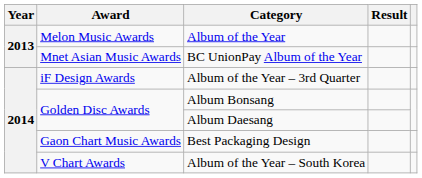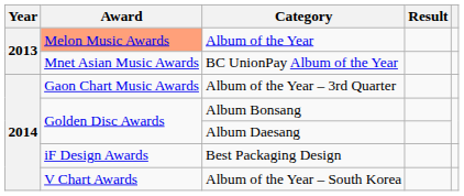 <table class="wikitable plainrowheaders">
 <tr>
 <th>Year</th>
 <th>Award</th>
 <th>Category</th>
 <th>Result</th>
 <th class="unsortable"></th>
 </tr>
 <tr>
 <th scope="row" rowspan="2">2013</th>
-<td><a href='#'>Melon Music Awards</a></td>
+<td style="background: lightsalmon;"><a href='#'>Melon Music Awards</a></td>
 <td><a href='#'>Album of the Year</a></td>
 <td></td>
 <td style="text-align:center"></td>
 </tr>
 <tr>
 <td><a href='#'>Mnet Asian Music Awards</a></td>
 <td>BC UnionPay <a href='#'>Album of the Year</a></td>
 <td></td>
 <td style="text-align:center"></td>
 </tr>
 <tr>
 <th scope="row" rowspan="5">2014</th>
-<td><a href='#'>iF Design Awards</a></td>
+<td><a href='#'>Gaon Chart Music Awards</a></td>
 <td>Album of the Year – 3rd Quarter</td>
 <td></td>
 <td style="text-align:center"></td>
 </tr>
 <tr>
 <td rowspan="2"><a href='#'>Golden Disc Awards</a></td>
 <td>Album Bonsang</td>
 <td></td>
 <td style="text-align:center" rowspan="2"></td>
 </tr>
 <tr>
 <td>Album Daesang</td>
 <td></td>
 </tr>
 <tr>
-<td><a href='#'>Gaon Chart Music Awards</a></td>
+<td><a href='#'>iF Design Awards</a></td>
 <td>Best Packaging Design</td>
 <td></td>
 <td style="text-align:center"></td>
 </tr>
 <tr>
 <td><a href='#'>V Chart Awards</a></td>
 <td>Album of the Year – South Korea</td>
 <td></td>
 <td style="text-align:center"></td>
 </tr>
 </table>
